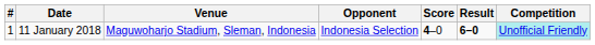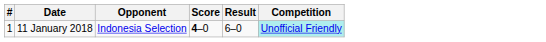 <table class="wikitable">
 <tr>
 <th>#</th>
 <th>Date</th>
-<th>Venue</th>
 <th>Opponent</th>
 <th>Score</th>
 <th>Result</th>
 <th>Competition</th>
 </tr>
 <tr>
 <td>1</td>
 <td>11 January 2018</td>
-<td><a href='#'>Maguwoharjo Stadium</a>, <a href='#'>Sleman</a>, <a href='#'>Indonesia</a></td>
 <td><a href='#'>Indonesia Selection</a> </td>
 <td><strong>4</strong>–0</td>
-<td><strong>6–0</strong></td>
+<td>6–0</td>
 <td style="background: paleturquoise;"><a href='#'>Unofficial Friendly</a></td>
 </tr>
 </table>
